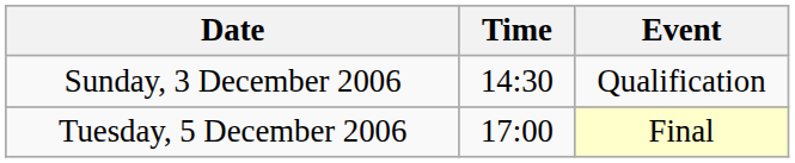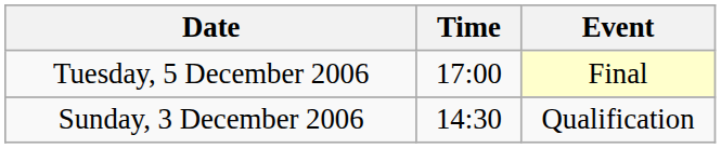 <table class = "wikitable" style="text-align:center;">
 <tr>
 <th width=220>Date</th>
 <th width=50>Time</th>
 <th width=100>Event</th>
 </tr>
 <tr>
+<td>Tuesday, 5 December 2006</td>
+<td>17:00</td>
+<td bgcolor=ffffcc>Final</td>
+</tr>
+<tr>
 <td>Sunday, 3 December 2006</td>
 <td>14:30</td>
 <td>Qualification</td>
 </tr>
-<tr>
-<td>Tuesday, 5 December 2006</td>
-<td>17:00</td>
-<td bgcolor=ffffcc>Final</td>
-</tr>
 </table>
